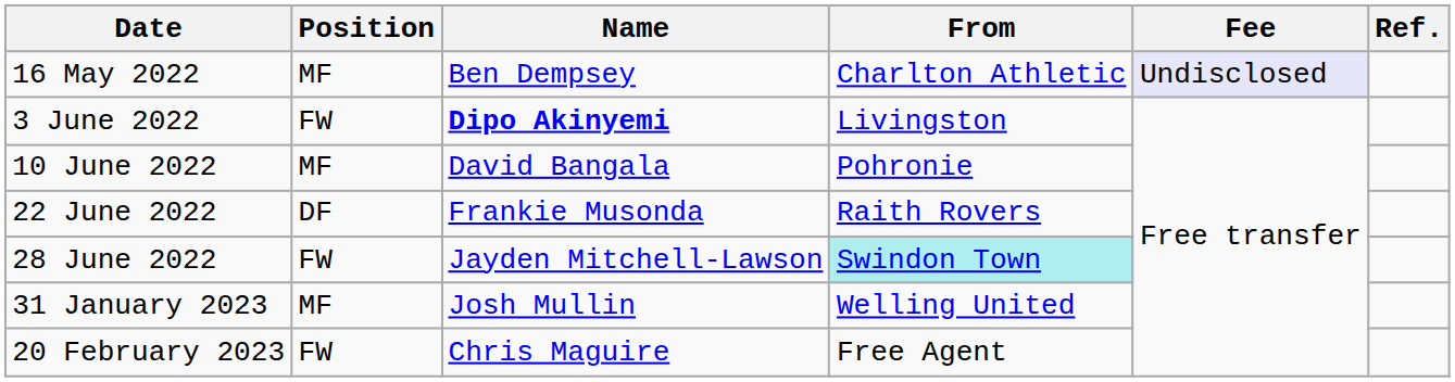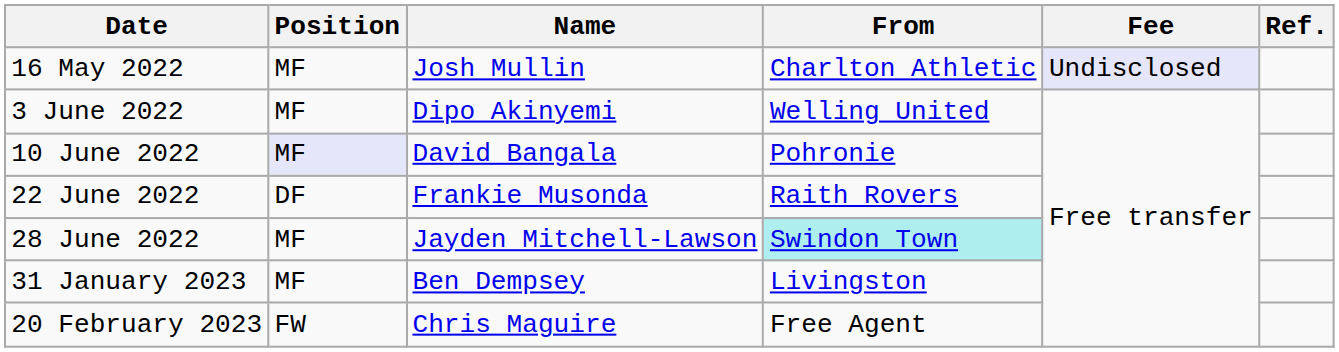 <table class="wikitable">
 <tr>
 <th>Date</th>
 <th>Position</th>
 <th>Name</th>
 <th>From</th>
 <th>Fee</th>
 <th>Ref.</th>
 </tr>
 <tr>
 <td>16 May 2022</td>
 <td>MF</td>
-<td> <a href='#'>Ben Dempsey</a></td>
+<td><a href='#'>Josh Mullin</a></td>
 <td> <a href='#'>Charlton Athletic</a></td>
 <td style="background: lavender;">Undisclosed</td>
 <td></td>
 </tr>
 <tr>
 <td>3 June 2022</td>
-<td>FW</td>
-<td><strong> <a href='#'>Dipo Akinyemi</a></strong></td>
-<td><a href='#'>Livingston</a></td>
+<td>MF</td>
+<td> <a href='#'>Dipo Akinyemi</a></td>
+<td> <a href='#'>Welling United</a></td>
 <td rowspan="6">Free transfer</td>
 <td></td>
 </tr>
 <tr>
 <td>10 June 2022</td>
-<td>MF</td>
+<td style="background: lavender;">MF</td>
 <td> <a href='#'>David Bangala</a></td>
 <td> <a href='#'>Pohronie</a></td>
 <td></td>
 </tr>
 <tr>
 <td>22 June 2022</td>
 <td>DF</td>
 <td> <a href='#'>Frankie Musonda</a></td>
 <td><a href='#'>Raith Rovers</a></td>
 <td></td>
 </tr>
 <tr>
 <td>28 June 2022</td>
-<td>FW</td>
+<td>MF</td>
 <td> <a href='#'>Jayden Mitchell-Lawson</a></td>
 <td style="background: paleturquoise;"> <a href='#'>Swindon Town</a></td>
 <td></td>
 </tr>
 <tr>
 <td>31 January 2023</td>
 <td>MF</td>
-<td><a href='#'>Josh Mullin</a></td>
-<td> <a href='#'>Welling United</a></td>
+<td> <a href='#'>Ben Dempsey</a></td>
+<td><a href='#'>Livingston</a></td>
 <td></td>
 </tr>
 <tr>
 <td>20 February 2023</td>
 <td>FW</td>
 <td><a href='#'>Chris Maguire</a></td>
 <td>Free Agent</td>
 <td></td>
 </tr>
 </table>
